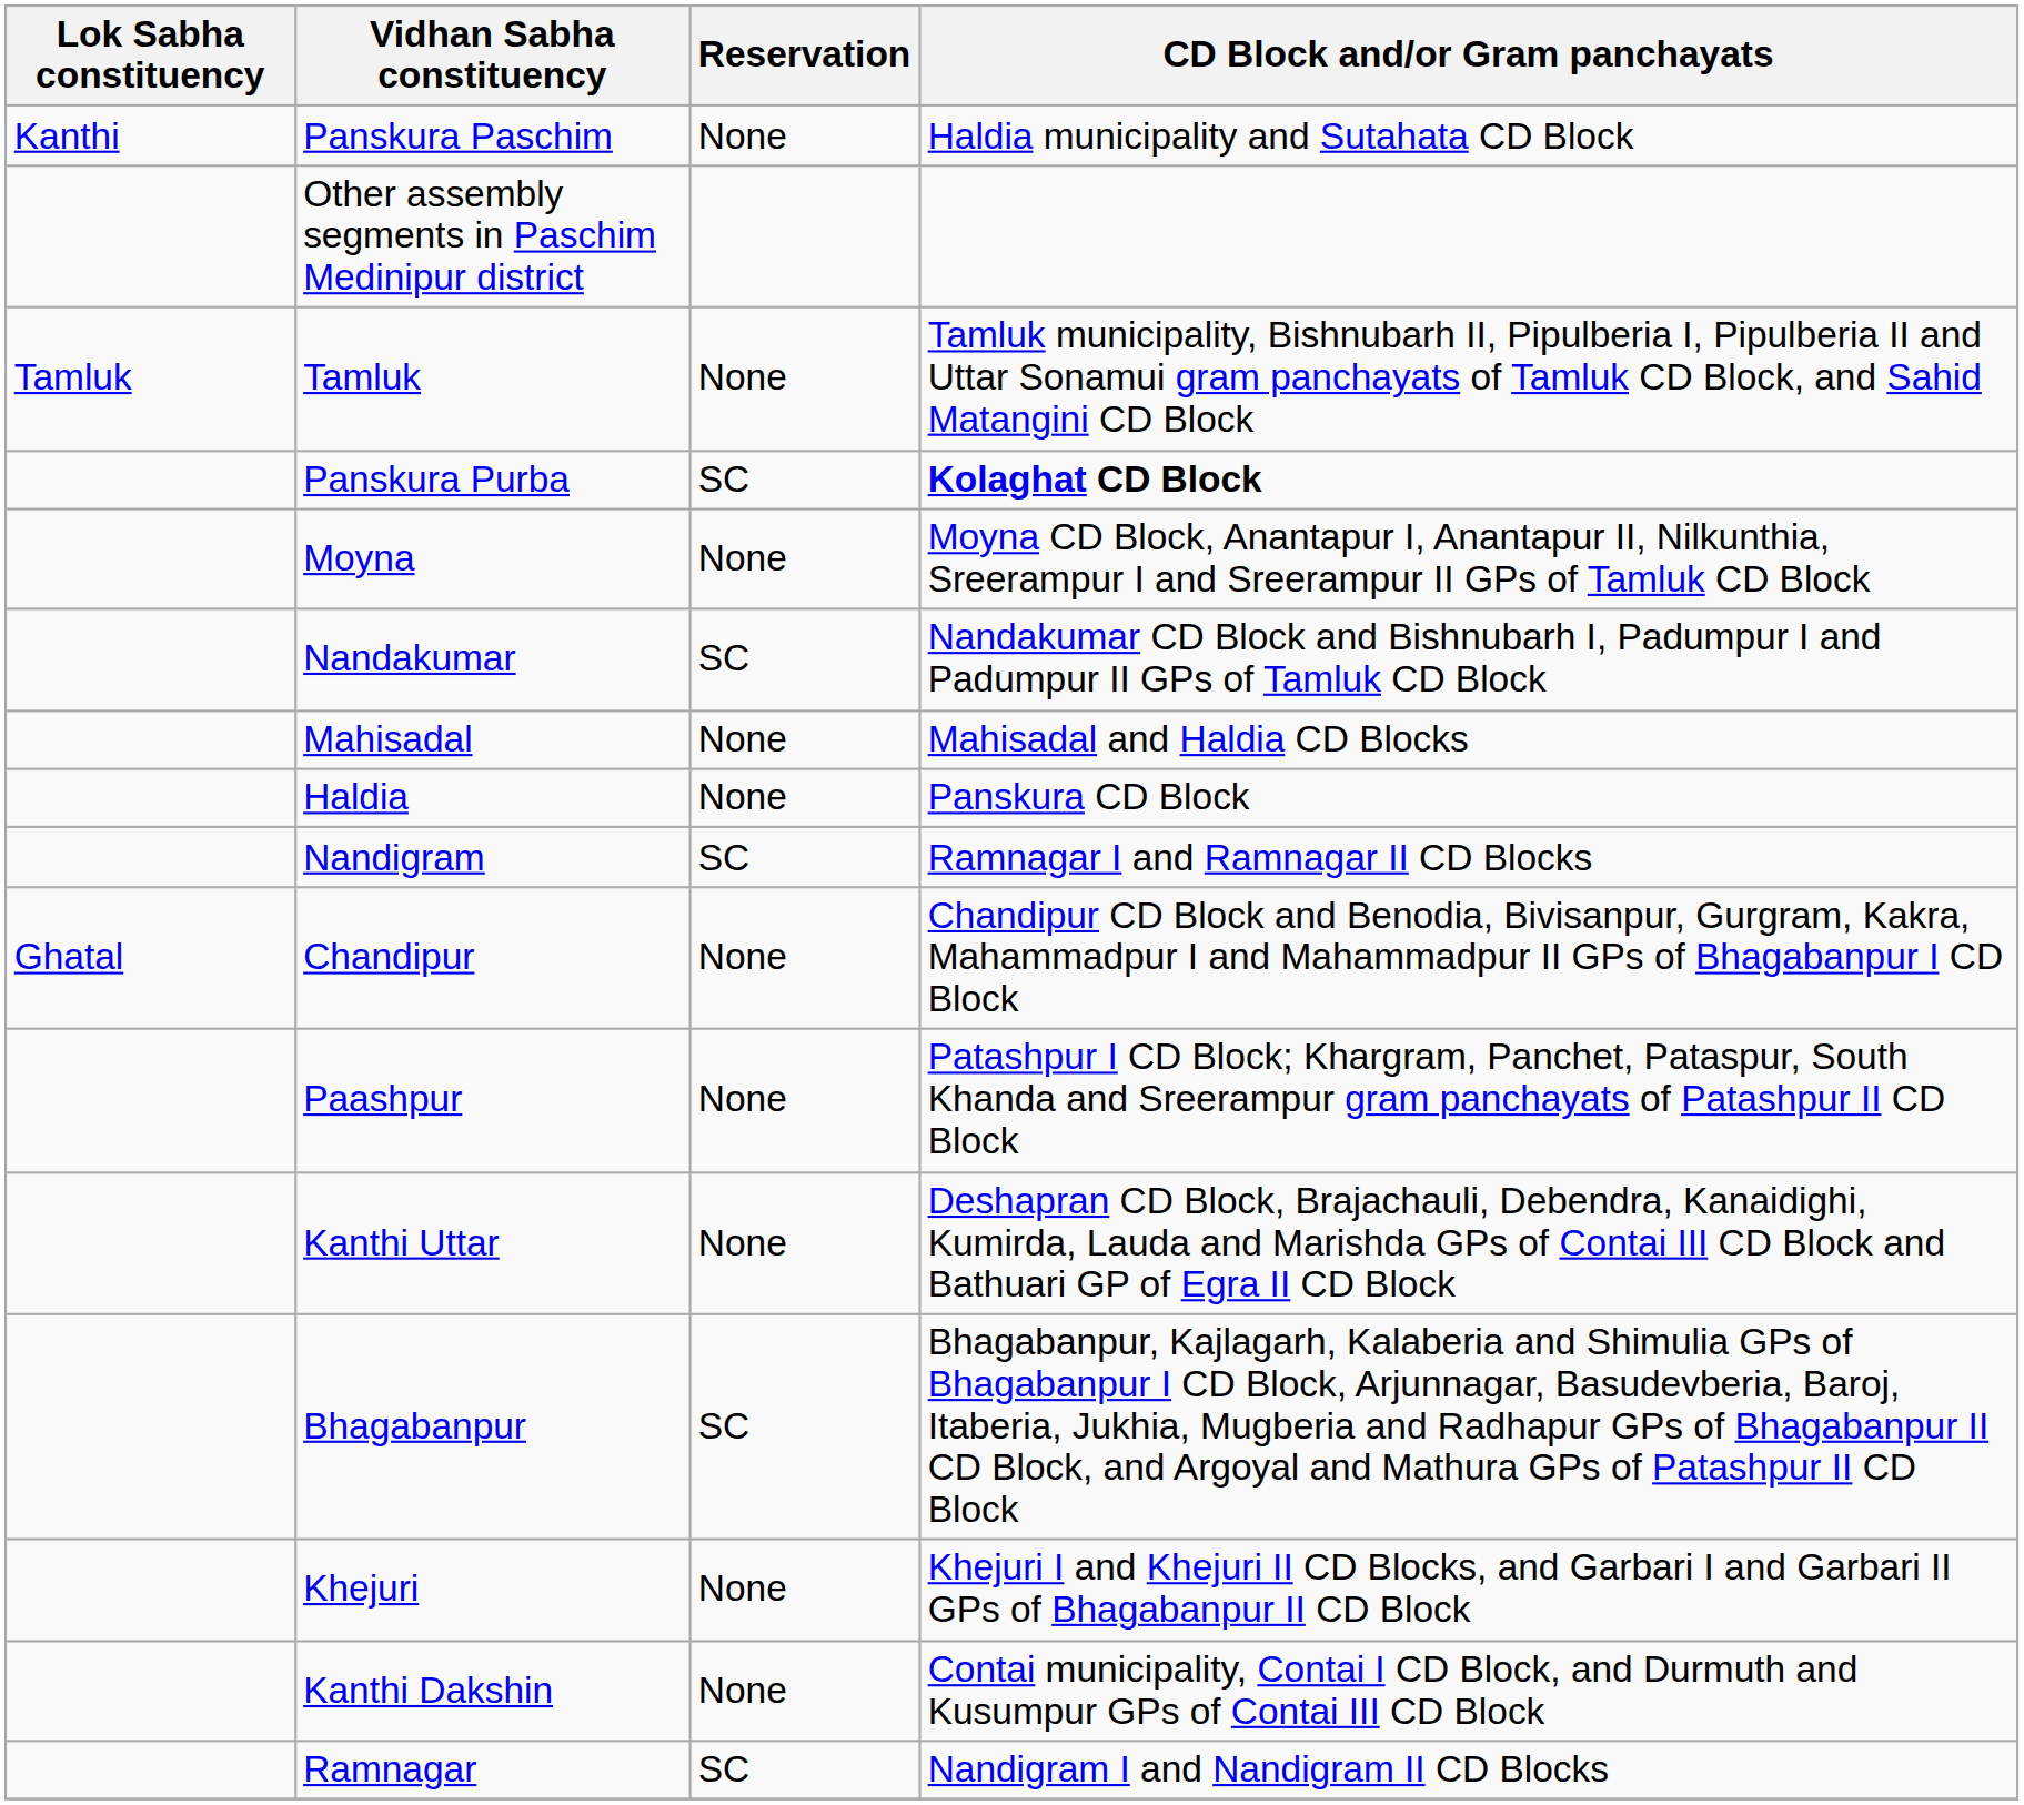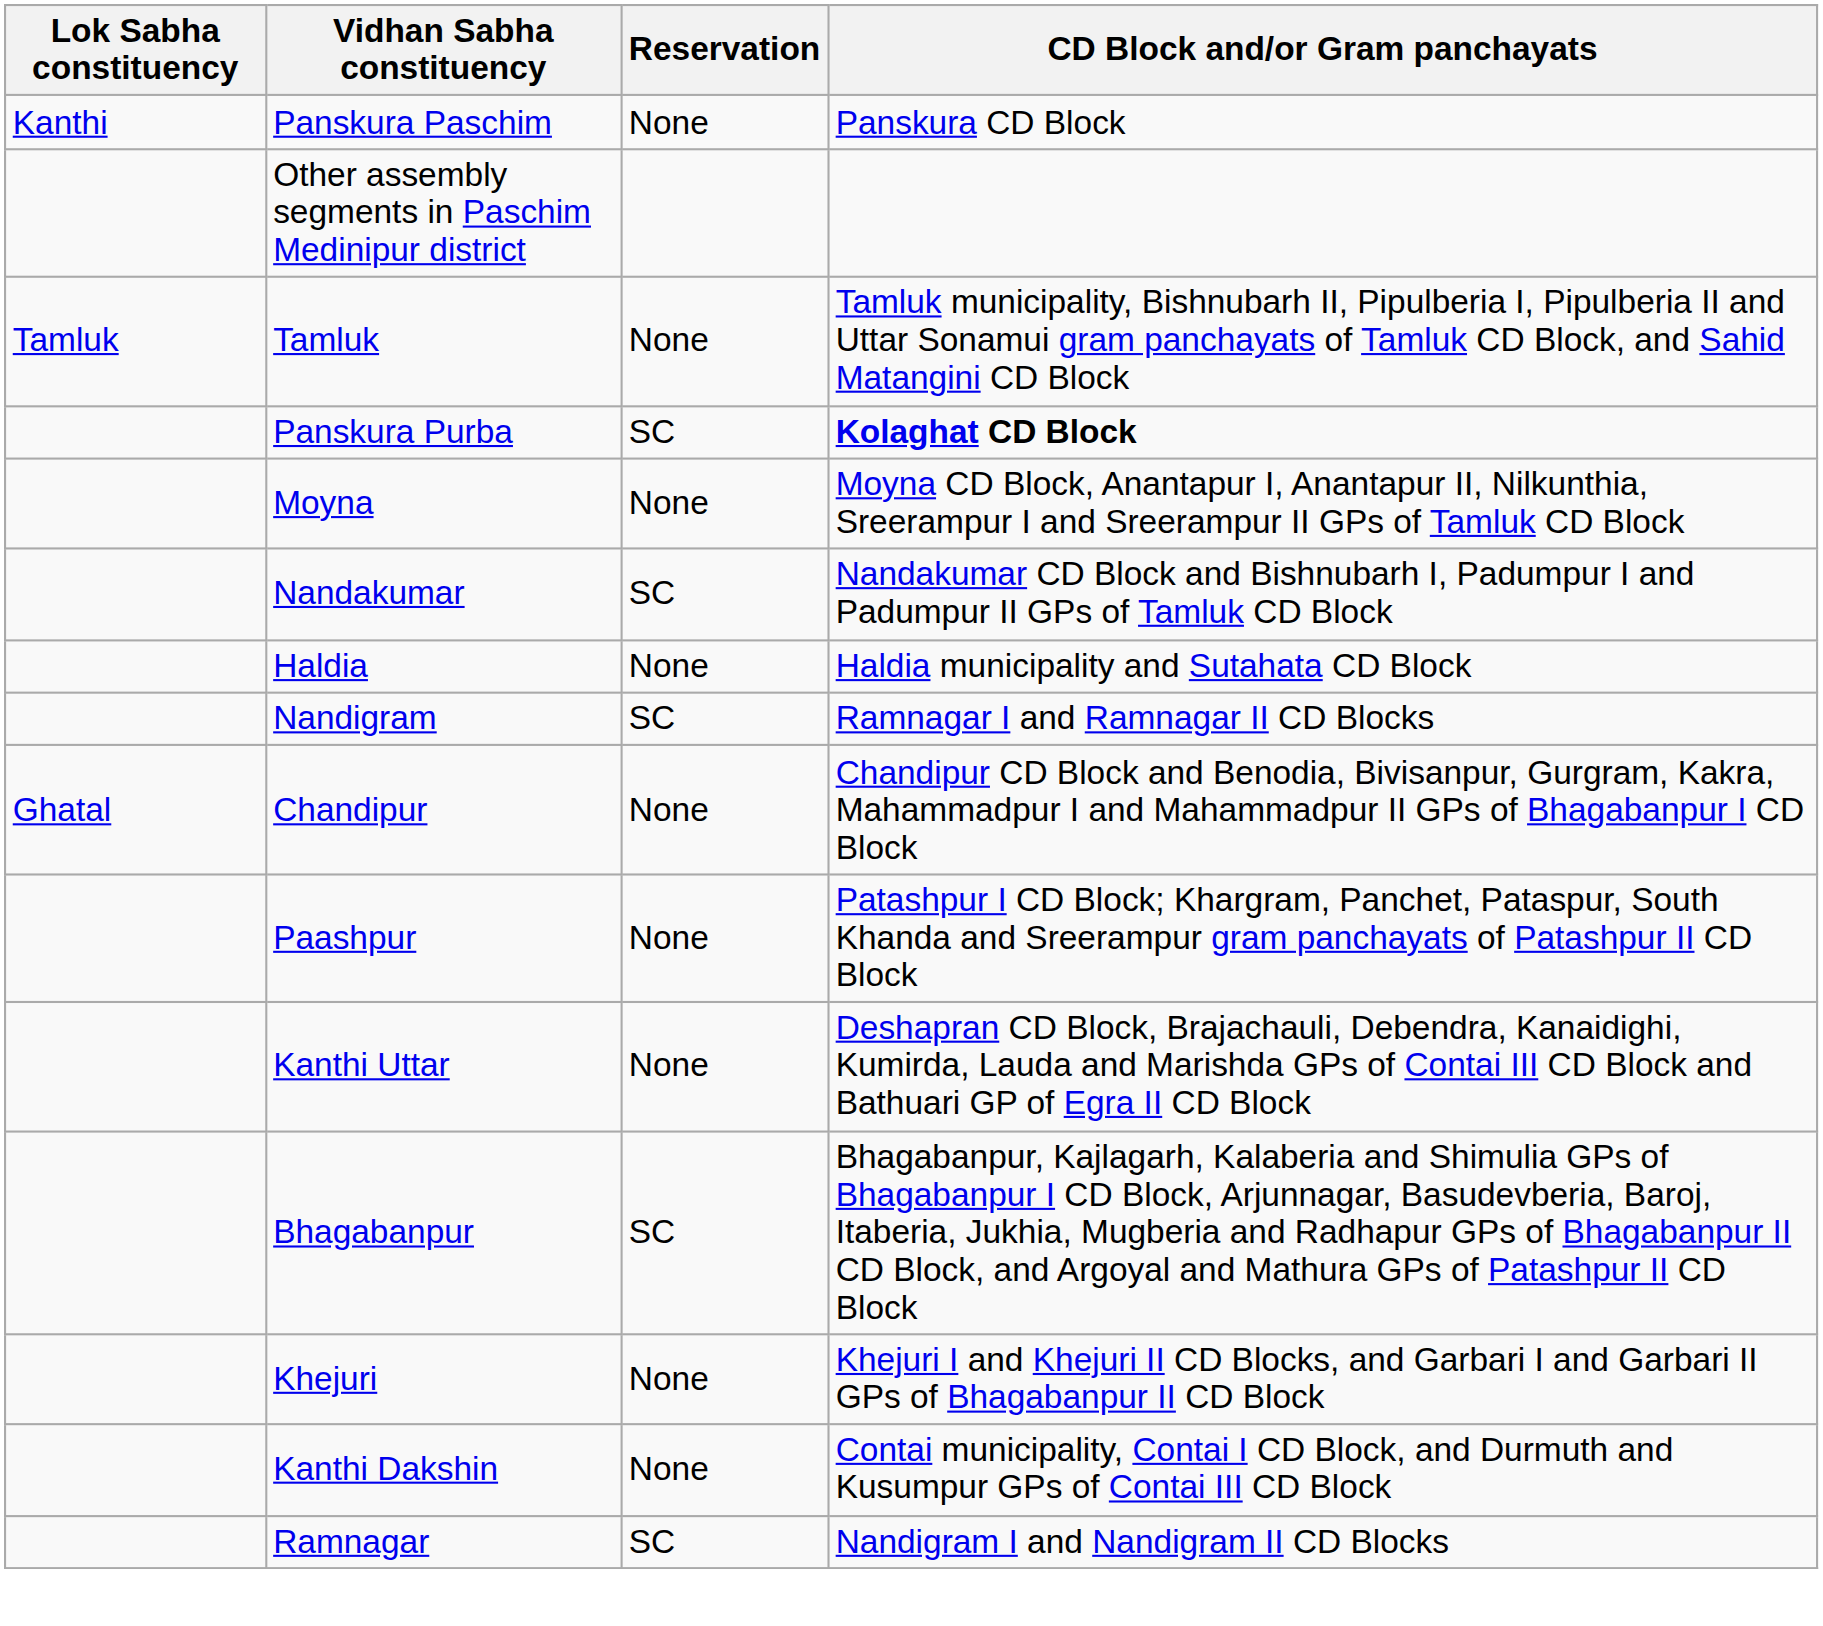 <table class="wikitable sortable">
 <tr>
 <th>Lok Sabha constituency</th>
 <th>Vidhan Sabha constituency</th>
 <th>Reservation</th>
 <th>CD Block and/or Gram panchayats</th>
 </tr>
 <tr>
 <td><a href='#'>Kanthi</a></td>
 <td><a href='#'>Panskura Paschim</a></td>
 <td>None</td>
-<td><a href='#'>Haldia</a> municipality and <a href='#'>Sutahata</a> CD Block</td>
+<td><a href='#'>Panskura</a> CD Block</td>
 </tr>
 <tr>
 <td></td>
 <td>Other assembly segments in <a href='#'>Paschim Medinipur district</a></td>
 <td></td>
 <td></td>
 </tr>
 <tr>
 <td><a href='#'>Tamluk</a></td>
 <td><a href='#'>Tamluk</a></td>
 <td>None</td>
 <td><a href='#'>Tamluk</a> municipality, Bishnubarh II, Pipulberia I, Pipulberia II and Uttar Sonamui <a href='#'>gram panchayats</a> of <a href='#'>Tamluk</a> CD Block, and <a href='#'>Sahid Matangini</a> CD Block</td>
 </tr>
 <tr>
 <td></td>
 <td><a href='#'>Panskura Purba</a></td>
 <td>SC</td>
 <td><strong><a href='#'>Kolaghat</a> CD Block</strong></td>
 </tr>
 <tr>
 <td></td>
 <td><a href='#'>Moyna</a></td>
 <td>None</td>
 <td><a href='#'>Moyna</a> CD Block, Anantapur I, Anantapur II, Nilkunthia, Sreerampur I and Sreerampur II GPs of <a href='#'>Tamluk</a> CD Block</td>
 </tr>
 <tr>
 <td></td>
 <td><a href='#'>Nandakumar</a></td>
 <td>SC</td>
 <td><a href='#'>Nandakumar</a> CD Block and Bishnubarh I, Padumpur I and Padumpur II GPs of <a href='#'>Tamluk</a> CD Block</td>
 </tr>
 <tr>
 <td></td>
-<td><a href='#'>Mahisadal</a></td>
-<td>None</td>
-<td><a href='#'>Mahisadal</a> and <a href='#'>Haldia</a> CD Blocks</td>
-</tr>
-<tr>
-<td></td>
 <td><a href='#'>Haldia</a></td>
 <td>None</td>
-<td><a href='#'>Panskura</a> CD Block</td>
+<td><a href='#'>Haldia</a> municipality and <a href='#'>Sutahata</a> CD Block</td>
 </tr>
 <tr>
 <td></td>
 <td><a href='#'>Nandigram</a></td>
 <td>SC</td>
 <td><a href='#'>Ramnagar I</a> and <a href='#'>Ramnagar II</a> CD Blocks</td>
 </tr>
 <tr>
 <td><a href='#'>Ghatal</a></td>
 <td><a href='#'>Chandipur</a></td>
 <td>None</td>
 <td><a href='#'>Chandipur</a> CD Block and Benodia, Bivisanpur, Gurgram, Kakra, Mahammadpur I and Mahammadpur II GPs of <a href='#'>Bhagabanpur I</a> CD Block</td>
 </tr>
 <tr>
 <td></td>
 <td><a href='#'>Paashpur</a></td>
 <td>None</td>
 <td><a href='#'>Patashpur I</a> CD Block; Khargram, Panchet, Pataspur, South Khanda and Sreerampur <a href='#'>gram panchayats</a> of <a href='#'>Patashpur II</a> CD Block</td>
 </tr>
 <tr>
 <td></td>
 <td><a href='#'>Kanthi Uttar</a></td>
 <td>None</td>
 <td><a href='#'>Deshapran</a> CD Block, Brajachauli, Debendra, Kanaidighi, Kumirda, Lauda and Marishda GPs of <a href='#'>Contai III</a> CD Block and Bathuari GP of <a href='#'>Egra II</a> CD Block</td>
 </tr>
 <tr>
 <td></td>
 <td><a href='#'>Bhagabanpur</a></td>
 <td>SC</td>
 <td>Bhagabanpur, Kajlagarh, Kalaberia and Shimulia GPs of <a href='#'>Bhagabanpur I</a> CD Block, Arjunnagar, Basudevberia, Baroj, Itaberia, Jukhia, Mugberia and Radhapur GPs of <a href='#'>Bhagabanpur II</a> CD Block, and Argoyal and Mathura GPs of <a href='#'>Patashpur II</a> CD Block</td>
 </tr>
 <tr>
 <td></td>
 <td><a href='#'>Khejuri</a></td>
 <td>None</td>
 <td><a href='#'>Khejuri I</a> and <a href='#'>Khejuri II</a> CD Blocks, and Garbari I and Garbari II GPs of <a href='#'>Bhagabanpur II</a> CD Block</td>
 </tr>
 <tr>
 <td></td>
 <td><a href='#'>Kanthi Dakshin</a></td>
 <td>None</td>
 <td><a href='#'>Contai</a> municipality, <a href='#'>Contai I</a> CD Block, and Durmuth and Kusumpur GPs of <a href='#'>Contai III</a> CD Block</td>
 </tr>
 <tr>
 <td></td>
 <td><a href='#'>Ramnagar</a></td>
 <td>SC</td>
 <td><a href='#'>Nandigram I</a> and <a href='#'>Nandigram II</a> CD Blocks</td>
 </tr>
 <tr>
 </tr>
 </table>
